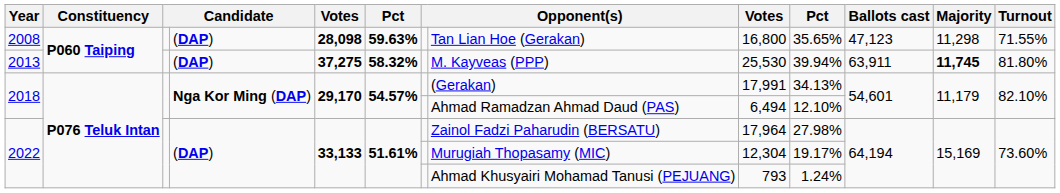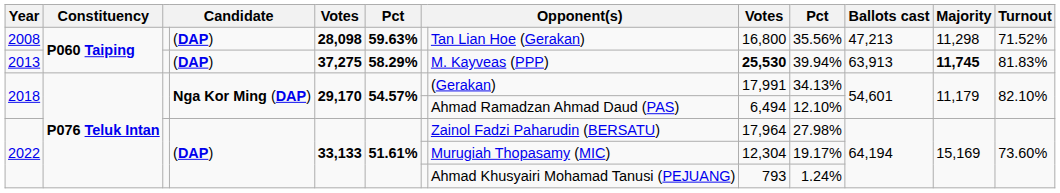 <table class="wikitable" style="margin:0.5em ; font-size:95%">
 <tr>
 <th>Year</th>
 <th>Constituency</th>
 <th colspan=2>Candidate</th>
 <th>Votes</th>
 <th>Pct</th>
 <th colspan=2>Opponent(s)</th>
 <th>Votes</th>
 <th>Pct</th>
 <th>Ballots cast</th>
 <th>Majority</th>
 <th>Turnout</th>
 </tr>
 <tr>
 <td><a href='#'>2008</a></td>
 <td rowspan="2"><strong>P060 <a href='#'>Taiping</a></strong></td>
 <td></td>
 <td> (<strong><a href='#'>DAP</a></strong>)</td>
 <td align="right"><strong>28,098</strong></td>
 <td><strong>59.63%</strong></td>
 <td></td>
 <td><a href='#'>Tan Lian Hoe</a> (<a href='#'>Gerakan</a>)</td>
 <td align="right">16,800</td>
-<td>35.65%</td>
-<td>47,123</td>
+<td>35.56%</td>
+<td>47,213</td>
 <td>11,298</td>
-<td>71.55%</td>
+<td>71.52%</td>
 </tr>
 <tr>
 <td><a href='#'>2013</a></td>
 <td></td>
 <td> (<a href='#'><strong>DAP</strong></a>)</td>
 <td align="right"><strong>37,275</strong></td>
-<td><strong>58.32%</strong></td>
+<td><strong>58.29%</strong></td>
 <td></td>
 <td><a href='#'>M. Kayveas</a> (<a href='#'>PPP</a>)</td>
-<td align="right">25,530</td>
+<td align="right"><strong>25,530</strong></td>
 <td>39.94%</td>
-<td>63,911</td>
+<td>63,913</td>
 <td><strong>11,745</strong></td>
-<td>81.80%</td>
+<td>81.83%</td>
 </tr>
 <tr>
 <td rowspan="2"><a href='#'>2018</a></td>
 <td rowspan="5"><strong>P076 <a href='#'>Teluk Intan</a></strong></td>
 <td rowspan=2 ></td>
 <td rowspan="2"><strong>Nga Kor Ming</strong> (<a href='#'><strong>DAP</strong></a>)</td>
 <td rowspan="2" align="right"><strong>29,170</strong></td>
 <td rowspan="2"><strong>54.57%</strong></td>
 <td></td>
 <td> (<a href='#'>Gerakan</a>)</td>
 <td align="right">17,991</td>
 <td>34.13%</td>
 <td rowspan="2">54,601</td>
 <td rowspan="2">11,179</td>
 <td rowspan="2">82.10%</td>
 </tr>
 <tr>
 <td></td>
 <td>Ahmad Ramadzan Ahmad Daud (<a href='#'>PAS</a>)</td>
 <td align="right">6,494</td>
 <td>12.10%</td>
 </tr>
 <tr>
 <td rowspan="3"><a href='#'>2022</a></td>
 <td rowspan="3" ></td>
 <td rowspan="3"> (<a href='#'><strong>DAP</strong></a>)</td>
 <td rowspan="3" align="right"><strong>33,133</strong></td>
 <td rowspan="3"><strong>51.61%</strong></td>
 <td bgcolor=></td>
 <td><a href='#'>Zainol Fadzi Paharudin</a> (<a href='#'>BERSATU</a>)</td>
 <td align="right">17,964</td>
 <td>27.98%</td>
 <td rowspan="3">64,194</td>
 <td rowspan="3">15,169</td>
 <td rowspan="3">73.60%</td>
 </tr>
 <tr>
 <td></td>
 <td><a href='#'>Murugiah Thopasamy</a> (<a href='#'>MIC</a>)</td>
 <td align="right">12,304</td>
 <td>19.17%</td>
 </tr>
 <tr>
 <td bgcolor=></td>
 <td>Ahmad Khusyairi Mohamad Tanusi (<a href='#'>PEJUANG</a>)</td>
 <td align="right">793</td>
 <td align="right">1.24%</td>
 </tr>
 </table>
